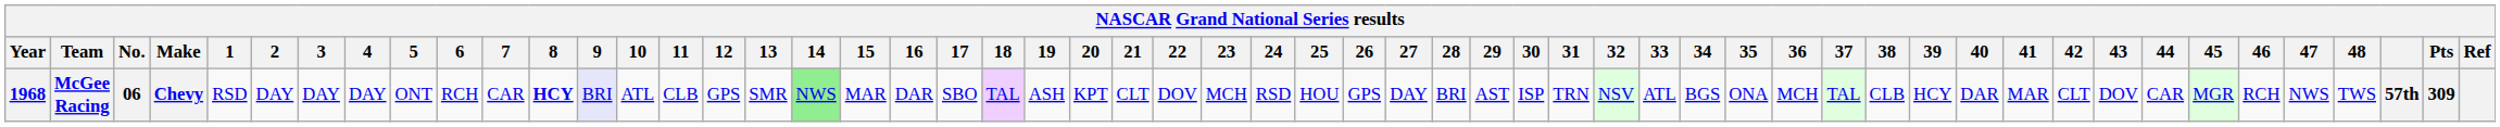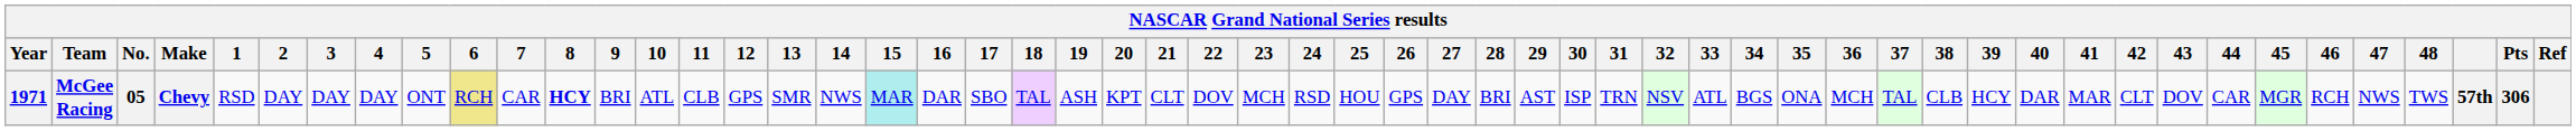 <table class="wikitable" style="text-align:center; font-size:75%">
 <tr>
 <th colspan="68"><a href='#'>NASCAR</a> <a href='#'>Grand National Series</a> results</th>
 </tr>
 <tr>
 <th>Year</th>
 <th>Team</th>
 <th>No.</th>
 <th>Make</th>
 <th>1</th>
 <th>2</th>
 <th>3</th>
 <th>4</th>
 <th>5</th>
 <th>6</th>
 <th>7</th>
 <th>8</th>
 <th>9</th>
 <th>10</th>
 <th>11</th>
 <th>12</th>
 <th>13</th>
 <th>14</th>
 <th>15</th>
 <th>16</th>
 <th>17</th>
 <th>18</th>
 <th>19</th>
 <th>20</th>
 <th>21</th>
 <th>22</th>
 <th>23</th>
 <th>24</th>
 <th>25</th>
 <th>26</th>
 <th>27</th>
 <th>28</th>
 <th>29</th>
 <th>30</th>
 <th>31</th>
 <th>32</th>
 <th>33</th>
 <th>34</th>
 <th>35</th>
 <th>36</th>
 <th>37</th>
 <th>38</th>
 <th>39</th>
 <th>40</th>
 <th>41</th>
 <th>42</th>
 <th>43</th>
 <th>44</th>
 <th>45</th>
 <th>46</th>
 <th>47</th>
 <th>48</th>
 <th></th>
 <th>Pts</th>
 <th>Ref</th>
 </tr>
 <tr>
-<th><a href='#'>1968</a></th>
+<th><a href='#'>1971</a></th>
 <th><a href='#'>McGee Racing</a></th>
-<th>06</th>
+<th>05</th>
 <th><a href='#'>Chevy</a></th>
 <td><a href='#'>RSD</a></td>
 <td><a href='#'>DAY</a></td>
 <td><a href='#'>DAY</a></td>
 <td><a href='#'>DAY</a></td>
 <td><a href='#'>ONT</a></td>
-<td><a href='#'>RCH</a></td>
+<td style="background: khaki;"><a href='#'>RCH</a></td>
 <td><a href='#'>CAR</a></td>
 <td><strong><a href='#'>HCY</a></strong></td>
-<td style="background: lavender;"><a href='#'>BRI</a></td>
+<td><a href='#'>BRI</a></td>
 <td><a href='#'>ATL</a></td>
 <td><a href='#'>CLB</a></td>
 <td><a href='#'>GPS</a></td>
 <td><a href='#'>SMR</a></td>
-<td style="background: lightgreen;"><a href='#'>NWS</a></td>
-<td><a href='#'>MAR</a></td>
+<td><a href='#'>NWS</a></td>
+<td style="background: paleturquoise;"><a href='#'>MAR</a></td>
 <td><a href='#'>DAR</a></td>
 <td><a href='#'>SBO</a></td>
 <td style="background:#EFCFFF;"><a href='#'>TAL</a><br></td>
 <td><a href='#'>ASH</a></td>
 <td><a href='#'>KPT</a></td>
 <td><a href='#'>CLT</a></td>
 <td><a href='#'>DOV</a></td>
 <td><a href='#'>MCH</a></td>
 <td><a href='#'>RSD</a></td>
 <td><a href='#'>HOU</a></td>
 <td><a href='#'>GPS</a></td>
 <td><a href='#'>DAY</a></td>
 <td><a href='#'>BRI</a></td>
 <td><a href='#'>AST</a></td>
 <td><a href='#'>ISP</a></td>
 <td><a href='#'>TRN</a></td>
 <td style="background:#DFFFDF;"><a href='#'>NSV</a><br></td>
 <td><a href='#'>ATL</a></td>
 <td><a href='#'>BGS</a></td>
 <td><a href='#'>ONA</a></td>
 <td><a href='#'>MCH</a></td>
 <td style="background:#DFFFDF;"><a href='#'>TAL</a><br></td>
 <td><a href='#'>CLB</a></td>
 <td><a href='#'>HCY</a></td>
 <td><a href='#'>DAR</a></td>
 <td><a href='#'>MAR</a></td>
 <td><a href='#'>CLT</a></td>
 <td><a href='#'>DOV</a></td>
 <td><a href='#'>CAR</a></td>
 <td style="background:#DFFFDF;"><a href='#'>MGR</a><br></td>
 <td><a href='#'>RCH</a></td>
 <td><a href='#'>NWS</a></td>
 <td><a href='#'>TWS</a></td>
 <th>57th</th>
-<th>309</th>
+<th>306</th>
 <th></th>
 </tr>
 </table>
